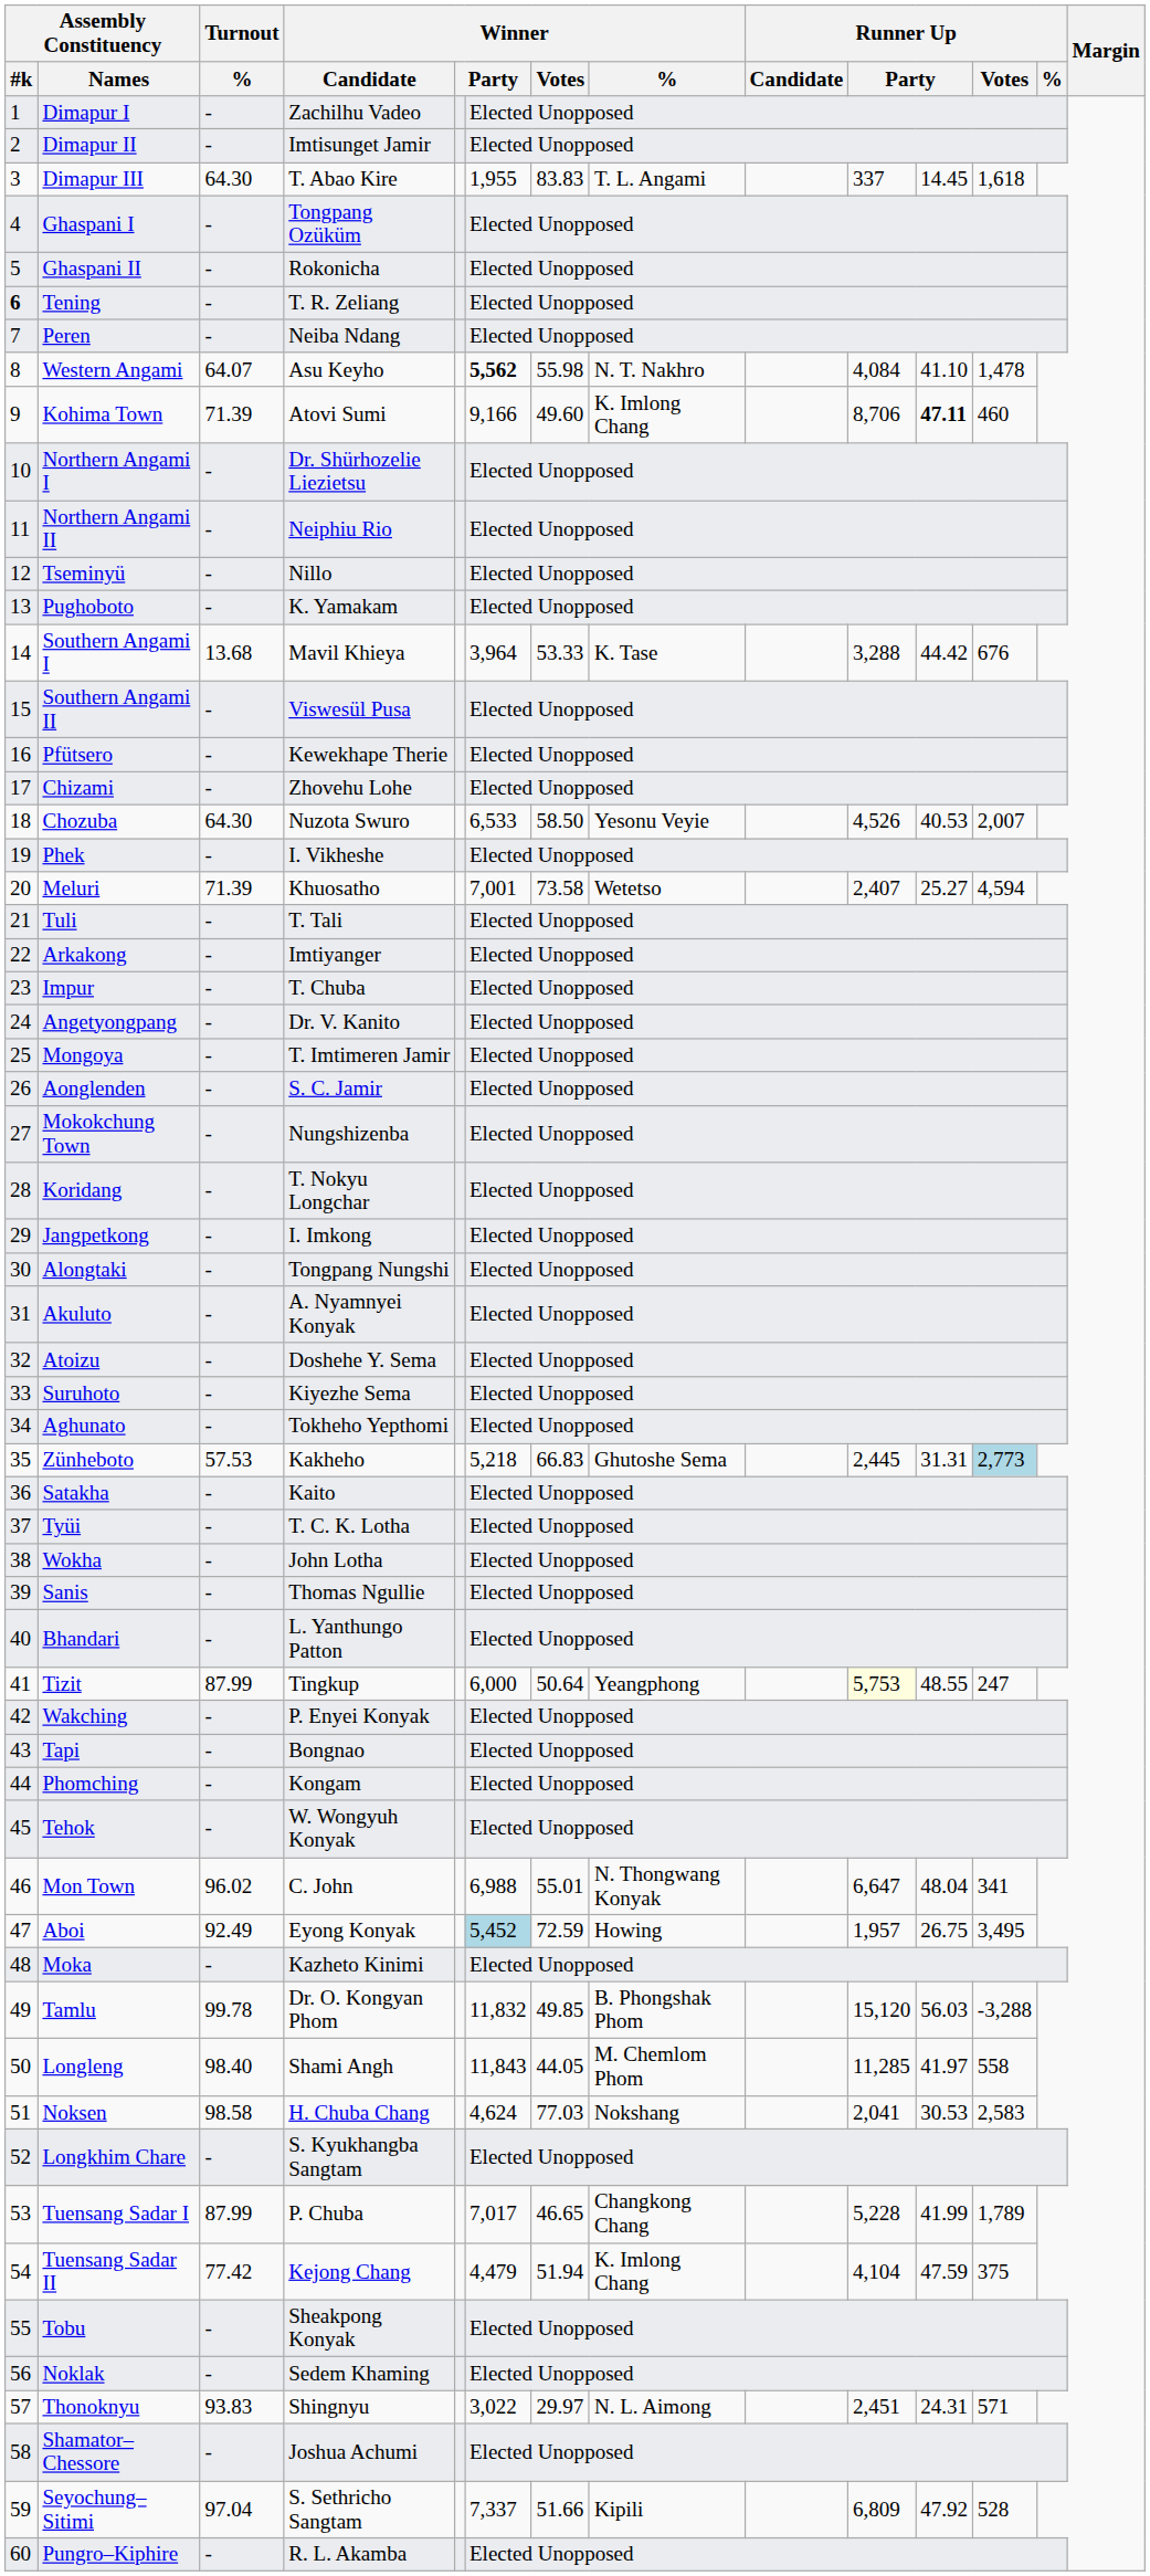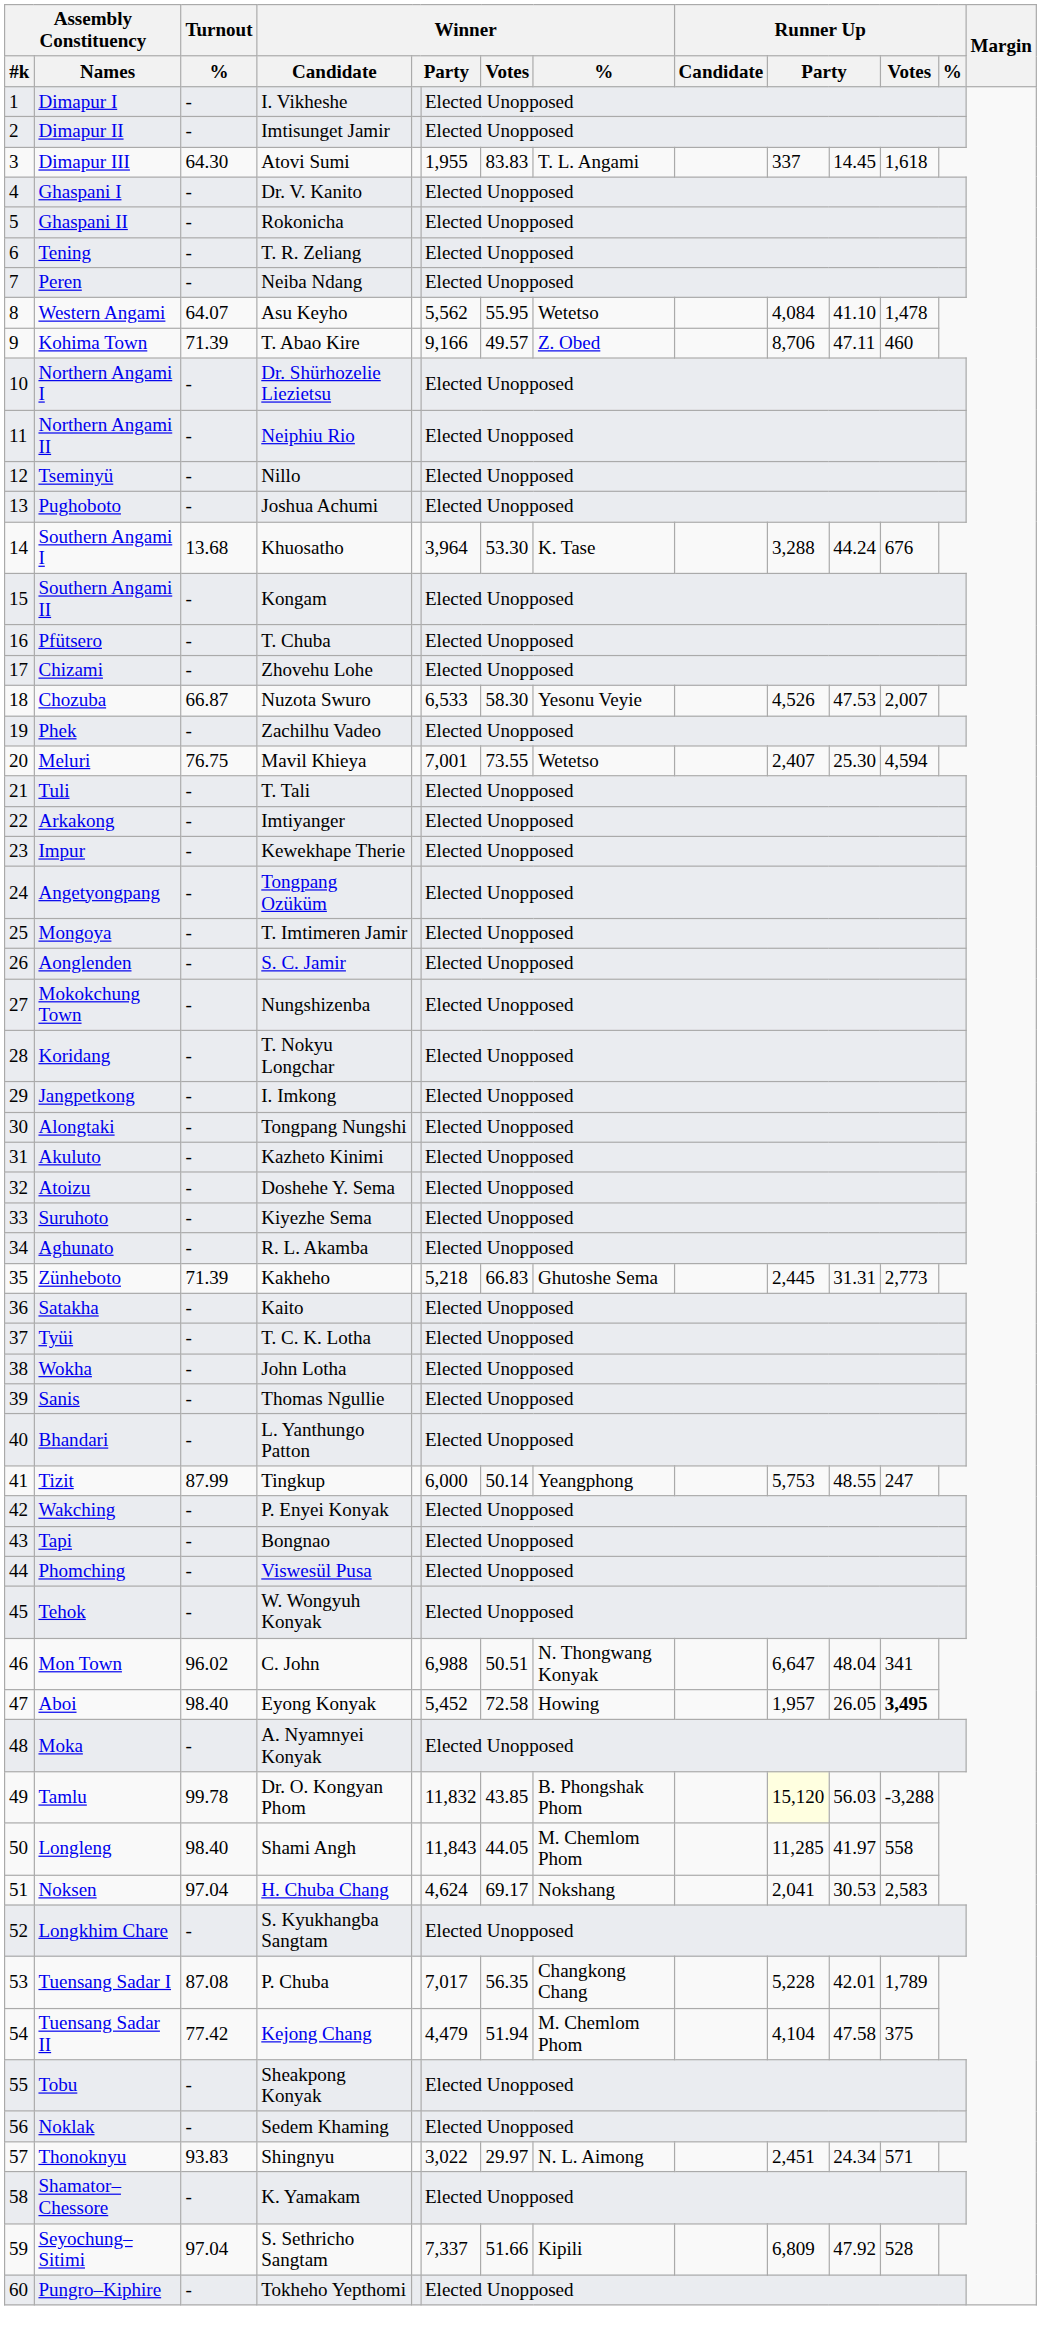 <table class="wikitable sortable">
 <tr>
 <th colspan="2">Assembly Constituency</th>
 <th>Turnout</th>
 <th colspan="5">Winner</th>
 <th colspan="5">Runner Up</th>
 <th rowspan="2" data-sort-type=number>Margin</th>
 </tr>
 <tr>
 <th>#k</th>
 <th>Names</th>
 <th>%</th>
 <th>Candidate</th>
 <th colspan="2">Party</th>
 <th data-sort-type=number>Votes</th>
 <th>%</th>
 <th>Candidate</th>
 <th colspan="2">Party</th>
 <th data-sort-type=number>Votes</th>
 <th>%</th>
 </tr>
 <tr style="background:#eaecf0;">
 <td>1</td>
 <td><a href='#'>Dimapur I</a></td>
 <td>-</td>
-<td>Zachilhu Vadeo</td>
+<td>I. Vikheshe</td>
 <td></td>
 <td colspan=8>Elected Unopposed</td>
 </tr>
 <tr style="background:#eaecf0;">
 <td>2</td>
 <td><a href='#'>Dimapur II</a></td>
 <td>-</td>
 <td>Imtisunget Jamir</td>
 <td></td>
 <td colspan=8>Elected Unopposed</td>
 </tr>
 <tr>
 <td>3</td>
 <td><a href='#'>Dimapur III</a></td>
 <td>64.30</td>
-<td>T. Abao Kire</td>
+<td>Atovi Sumi</td>
 <td></td>
 <td>1,955</td>
 <td>83.83</td>
 <td>T. L. Angami</td>
 <td></td>
 <td>337</td>
 <td>14.45</td>
 <td>1,618</td>
 </tr>
 <tr style="background:#eaecf0;">
 <td>4</td>
 <td><a href='#'>Ghaspani I</a></td>
 <td>-</td>
-<td><a href='#'>Tongpang Ozüküm</a></td>
+<td>Dr. V. Kanito</td>
 <td></td>
 <td colspan=8>Elected Unopposed</td>
 </tr>
 <tr style="background:#eaecf0;">
 <td>5</td>
 <td><a href='#'>Ghaspani II</a></td>
 <td>-</td>
 <td>Rokonicha</td>
 <td></td>
 <td colspan=8>Elected Unopposed</td>
 </tr>
 <tr style="background:#eaecf0;">
-<td><strong>6</strong></td>
+<td>6</td>
 <td><a href='#'>Tening</a></td>
 <td>-</td>
 <td>T. R. Zeliang</td>
 <td></td>
 <td colspan=8>Elected Unopposed</td>
 </tr>
 <tr style="background:#eaecf0;">
 <td>7</td>
 <td><a href='#'>Peren</a></td>
 <td>-</td>
 <td>Neiba Ndang</td>
 <td></td>
 <td colspan=8>Elected Unopposed</td>
 </tr>
 <tr>
 <td>8</td>
 <td><a href='#'>Western Angami</a></td>
 <td>64.07</td>
 <td>Asu Keyho</td>
 <td></td>
-<td><strong>5,562</strong></td>
-<td>55.98</td>
-<td>N. T. Nakhro</td>
+<td>5,562</td>
+<td>55.95</td>
+<td>Wetetso</td>
 <td></td>
 <td>4,084</td>
 <td>41.10</td>
 <td>1,478</td>
 </tr>
 <tr>
 <td>9</td>
 <td><a href='#'>Kohima Town</a></td>
 <td>71.39</td>
-<td>Atovi Sumi</td>
+<td>T. Abao Kire</td>
 <td></td>
 <td>9,166</td>
-<td>49.60</td>
-<td>K. Imlong Chang</td>
+<td>49.57</td>
+<td><a href='#'>Z. Obed</a></td>
 <td></td>
 <td>8,706</td>
-<td><strong>47.11</strong></td>
+<td>47.11</td>
 <td>460</td>
 </tr>
 <tr style="background:#eaecf0;">
 <td>10</td>
 <td><a href='#'>Northern Angami I</a></td>
 <td>-</td>
 <td><a href='#'>Dr. Shürhozelie Liezietsu</a></td>
 <td></td>
 <td colspan=8>Elected Unopposed</td>
 </tr>
 <tr style="background:#eaecf0;">
 <td>11</td>
 <td><a href='#'>Northern Angami II</a></td>
 <td>-</td>
 <td><a href='#'>Neiphiu Rio</a></td>
 <td></td>
 <td colspan=8>Elected Unopposed</td>
 </tr>
 <tr style="background:#eaecf0;">
 <td>12</td>
 <td><a href='#'>Tseminyü</a></td>
 <td>-</td>
 <td>Nillo</td>
 <td></td>
 <td colspan=8>Elected Unopposed</td>
 </tr>
 <tr style="background:#eaecf0;">
 <td>13</td>
 <td><a href='#'>Pughoboto</a></td>
 <td>-</td>
-<td>K. Yamakam</td>
+<td>Joshua Achumi</td>
 <td></td>
 <td colspan=8>Elected Unopposed</td>
 </tr>
 <tr>
 <td>14</td>
 <td><a href='#'>Southern Angami I</a></td>
 <td>13.68</td>
-<td>Mavil Khieya</td>
+<td>Khuosatho</td>
 <td></td>
 <td>3,964</td>
-<td>53.33</td>
+<td>53.30</td>
 <td>K. Tase</td>
 <td></td>
 <td>3,288</td>
-<td>44.42</td>
+<td>44.24</td>
 <td>676</td>
 </tr>
 <tr style="background:#eaecf0;">
 <td>15</td>
 <td><a href='#'>Southern Angami II</a></td>
 <td>-</td>
-<td><a href='#'>Viswesül Pusa</a></td>
+<td>Kongam</td>
 <td></td>
 <td colspan=8>Elected Unopposed</td>
 </tr>
 <tr style="background:#eaecf0;">
 <td>16</td>
 <td><a href='#'>Pfütsero</a></td>
 <td>-</td>
-<td>Kewekhape Therie</td>
+<td>T. Chuba</td>
 <td></td>
 <td colspan=8>Elected Unopposed</td>
 </tr>
 <tr style="background:#eaecf0;">
 <td>17</td>
 <td><a href='#'>Chizami</a></td>
 <td>-</td>
 <td>Zhovehu Lohe</td>
 <td></td>
 <td colspan=8>Elected Unopposed</td>
 </tr>
 <tr>
 <td>18</td>
 <td><a href='#'>Chozuba</a></td>
-<td>64.30</td>
+<td>66.87</td>
 <td>Nuzota Swuro</td>
 <td></td>
 <td>6,533</td>
-<td>58.50</td>
+<td>58.30</td>
 <td>Yesonu Veyie</td>
 <td></td>
 <td>4,526</td>
-<td>40.53</td>
+<td>47.53</td>
 <td>2,007</td>
 </tr>
 <tr style="background:#eaecf0;">
 <td>19</td>
 <td><a href='#'>Phek</a></td>
 <td>-</td>
-<td>I. Vikheshe</td>
+<td>Zachilhu Vadeo</td>
 <td></td>
 <td colspan=8>Elected Unopposed</td>
 </tr>
 <tr>
 <td>20</td>
 <td><a href='#'>Meluri</a></td>
-<td>71.39</td>
-<td>Khuosatho</td>
+<td>76.75</td>
+<td>Mavil Khieya</td>
 <td></td>
 <td>7,001</td>
-<td>73.58</td>
+<td>73.55</td>
 <td>Wetetso</td>
 <td></td>
 <td>2,407</td>
-<td>25.27</td>
+<td>25.30</td>
 <td>4,594</td>
 </tr>
 <tr style="background:#eaecf0;">
 <td>21</td>
 <td><a href='#'>Tuli</a></td>
 <td>-</td>
 <td>T. Tali</td>
 <td></td>
 <td colspan=8>Elected Unopposed</td>
 </tr>
 <tr style="background:#eaecf0;">
 <td>22</td>
 <td><a href='#'>Arkakong</a></td>
 <td>-</td>
 <td>Imtiyanger</td>
 <td></td>
 <td colspan=8>Elected Unopposed</td>
 </tr>
 <tr style="background:#eaecf0;">
 <td>23</td>
 <td><a href='#'>Impur</a></td>
 <td>-</td>
-<td>T. Chuba</td>
+<td>Kewekhape Therie</td>
 <td></td>
 <td colspan=8>Elected Unopposed</td>
 </tr>
 <tr style="background:#eaecf0;">
 <td>24</td>
 <td><a href='#'>Angetyongpang</a></td>
 <td>-</td>
-<td>Dr. V. Kanito</td>
+<td><a href='#'>Tongpang Ozüküm</a></td>
 <td></td>
 <td colspan=8>Elected Unopposed</td>
 </tr>
 <tr style="background:#eaecf0;">
 <td>25</td>
 <td><a href='#'>Mongoya</a></td>
 <td>-</td>
 <td>T. Imtimeren Jamir</td>
 <td></td>
 <td colspan=8>Elected Unopposed</td>
 </tr>
 <tr style="background:#eaecf0;">
 <td>26</td>
 <td><a href='#'>Aonglenden</a></td>
 <td>-</td>
 <td><a href='#'>S. C. Jamir</a></td>
 <td></td>
 <td colspan=8>Elected Unopposed</td>
 </tr>
 <tr style="background:#eaecf0;">
 <td>27</td>
 <td><a href='#'>Mokokchung Town</a></td>
 <td>-</td>
 <td>Nungshizenba</td>
 <td></td>
 <td colspan=8>Elected Unopposed</td>
 </tr>
 <tr style="background:#eaecf0;">
 <td>28</td>
 <td><a href='#'>Koridang</a></td>
 <td>-</td>
 <td>T. Nokyu Longchar</td>
 <td></td>
 <td colspan=8>Elected Unopposed</td>
 </tr>
 <tr style="background:#eaecf0;">
 <td>29</td>
 <td><a href='#'>Jangpetkong</a></td>
 <td>-</td>
 <td>I. Imkong</td>
 <td></td>
 <td colspan=8>Elected Unopposed</td>
 </tr>
 <tr style="background:#eaecf0;">
 <td>30</td>
 <td><a href='#'>Alongtaki</a></td>
 <td>-</td>
 <td>Tongpang Nungshi</td>
 <td></td>
 <td colspan=8>Elected Unopposed</td>
 </tr>
 <tr style="background:#eaecf0;">
 <td>31</td>
 <td><a href='#'>Akuluto</a></td>
 <td>-</td>
-<td>A. Nyamnyei Konyak</td>
+<td>Kazheto Kinimi</td>
 <td></td>
 <td colspan=8>Elected Unopposed</td>
 </tr>
 <tr style="background:#eaecf0;">
 <td>32</td>
 <td><a href='#'>Atoizu</a></td>
 <td>-</td>
 <td>Doshehe Y. Sema</td>
 <td></td>
 <td colspan=8>Elected Unopposed</td>
 </tr>
 <tr style="background:#eaecf0;">
 <td>33</td>
 <td><a href='#'>Suruhoto</a></td>
 <td>-</td>
 <td>Kiyezhe Sema</td>
 <td></td>
 <td colspan=8>Elected Unopposed</td>
 </tr>
 <tr style="background:#eaecf0;">
 <td>34</td>
 <td><a href='#'>Aghunato</a></td>
 <td>-</td>
-<td>Tokheho Yepthomi</td>
+<td>R. L. Akamba</td>
 <td></td>
 <td colspan=8>Elected Unopposed</td>
 </tr>
 <tr>
 <td>35</td>
 <td><a href='#'>Zünheboto</a></td>
-<td>57.53</td>
+<td>71.39</td>
 <td>Kakheho</td>
 <td></td>
 <td>5,218</td>
 <td>66.83</td>
 <td>Ghutoshe Sema</td>
 <td></td>
 <td>2,445</td>
 <td>31.31</td>
-<td style="background: lightblue;">2,773</td>
+<td>2,773</td>
 </tr>
 <tr style="background:#eaecf0;">
 <td>36</td>
 <td><a href='#'>Satakha</a></td>
 <td>-</td>
 <td>Kaito</td>
 <td></td>
 <td colspan=8>Elected Unopposed</td>
 </tr>
 <tr style="background:#eaecf0;">
 <td>37</td>
 <td><a href='#'>Tyüi</a></td>
 <td>-</td>
 <td>T. C. K. Lotha</td>
 <td></td>
 <td colspan=8>Elected Unopposed</td>
 </tr>
 <tr style="background:#eaecf0;">
 <td>38</td>
 <td><a href='#'>Wokha</a></td>
 <td>-</td>
 <td>John Lotha</td>
 <td></td>
 <td colspan=8>Elected Unopposed</td>
 </tr>
 <tr style="background:#eaecf0;">
 <td>39</td>
 <td><a href='#'>Sanis</a></td>
 <td>-</td>
 <td>Thomas Ngullie</td>
 <td></td>
 <td colspan=8>Elected Unopposed</td>
 </tr>
 <tr style="background:#eaecf0;">
 <td>40</td>
 <td><a href='#'>Bhandari</a></td>
 <td>-</td>
 <td>L. Yanthungo Patton</td>
 <td></td>
 <td colspan=8>Elected Unopposed</td>
 </tr>
 <tr>
 <td>41</td>
 <td><a href='#'>Tizit</a></td>
 <td>87.99</td>
 <td>Tingkup</td>
 <td></td>
 <td>6,000</td>
-<td>50.64</td>
+<td>50.14</td>
 <td>Yeangphong</td>
 <td></td>
-<td style="background: lightyellow;">5,753</td>
+<td>5,753</td>
 <td>48.55</td>
 <td>247</td>
 </tr>
 <tr style="background:#eaecf0;">
 <td>42</td>
 <td><a href='#'>Wakching</a></td>
 <td>-</td>
 <td>P. Enyei Konyak</td>
 <td></td>
 <td colspan=8>Elected Unopposed</td>
 </tr>
 <tr style="background:#eaecf0;">
 <td>43</td>
 <td><a href='#'>Tapi</a></td>
 <td>-</td>
 <td>Bongnao</td>
 <td></td>
 <td colspan=8>Elected Unopposed</td>
 </tr>
 <tr style="background:#eaecf0;">
 <td>44</td>
 <td><a href='#'>Phomching</a></td>
 <td>-</td>
-<td>Kongam</td>
+<td><a href='#'>Viswesül Pusa</a></td>
 <td></td>
 <td colspan=8>Elected Unopposed</td>
 </tr>
 <tr style="background:#eaecf0;">
 <td>45</td>
 <td><a href='#'>Tehok</a></td>
 <td>-</td>
 <td>W. Wongyuh Konyak</td>
 <td></td>
 <td colspan=8>Elected Unopposed</td>
 </tr>
 <tr>
 <td>46</td>
 <td><a href='#'>Mon Town</a></td>
 <td>96.02</td>
 <td>C. John</td>
 <td></td>
 <td>6,988</td>
-<td>55.01</td>
+<td>50.51</td>
 <td>N. Thongwang Konyak</td>
 <td></td>
 <td>6,647</td>
 <td>48.04</td>
 <td>341</td>
 </tr>
 <tr>
 <td>47</td>
 <td><a href='#'>Aboi</a></td>
-<td>92.49</td>
+<td>98.40</td>
 <td>Eyong Konyak</td>
 <td></td>
-<td style="background: lightblue;">5,452</td>
-<td>72.59</td>
+<td>5,452</td>
+<td>72.58</td>
 <td>Howing</td>
 <td></td>
 <td>1,957</td>
-<td>26.75</td>
-<td>3,495</td>
+<td>26.05</td>
+<td><strong>3,495</strong></td>
 </tr>
 <tr style="background:#eaecf0;">
 <td>48</td>
 <td><a href='#'>Moka</a></td>
 <td>-</td>
-<td>Kazheto Kinimi</td>
+<td>A. Nyamnyei Konyak</td>
 <td></td>
 <td colspan=8>Elected Unopposed</td>
 </tr>
 <tr>
 <td>49</td>
 <td><a href='#'>Tamlu</a></td>
 <td>99.78</td>
 <td>Dr. O. Kongyan Phom</td>
 <td></td>
 <td>11,832</td>
-<td>49.85</td>
+<td>43.85</td>
 <td>B. Phongshak Phom</td>
 <td></td>
-<td>15,120</td>
+<td style="background: lightyellow;">15,120</td>
 <td>56.03</td>
 <td>-3,288</td>
 </tr>
 <tr>
 <td>50</td>
 <td><a href='#'>Longleng</a></td>
 <td>98.40</td>
 <td>Shami Angh</td>
 <td></td>
 <td>11,843</td>
 <td>44.05</td>
 <td>M. Chemlom Phom</td>
 <td></td>
 <td>11,285</td>
 <td>41.97</td>
 <td>558</td>
 </tr>
 <tr>
 <td>51</td>
 <td><a href='#'>Noksen</a></td>
-<td>98.58</td>
+<td>97.04</td>
 <td><a href='#'>H. Chuba Chang</a></td>
 <td></td>
 <td>4,624</td>
-<td>77.03</td>
+<td>69.17</td>
 <td>Nokshang</td>
 <td></td>
 <td>2,041</td>
 <td>30.53</td>
 <td>2,583</td>
 </tr>
 <tr style="background:#eaecf0;">
 <td>52</td>
 <td><a href='#'>Longkhim Chare</a></td>
 <td>-</td>
 <td>S. Kyukhangba Sangtam</td>
 <td></td>
 <td colspan=8>Elected Unopposed</td>
 </tr>
 <tr>
 <td>53</td>
 <td><a href='#'>Tuensang Sadar I</a></td>
-<td>87.99</td>
+<td>87.08</td>
 <td>P. Chuba</td>
 <td></td>
 <td>7,017</td>
-<td>46.65</td>
+<td>56.35</td>
 <td>Changkong Chang</td>
 <td></td>
 <td>5,228</td>
-<td>41.99</td>
+<td>42.01</td>
 <td>1,789</td>
 </tr>
 <tr>
 <td>54</td>
 <td><a href='#'>Tuensang Sadar II</a></td>
 <td>77.42</td>
 <td><a href='#'>Kejong Chang</a></td>
 <td></td>
 <td>4,479</td>
 <td>51.94</td>
-<td>K. Imlong Chang</td>
+<td>M. Chemlom Phom</td>
 <td></td>
 <td>4,104</td>
-<td>47.59</td>
+<td>47.58</td>
 <td>375</td>
 </tr>
 <tr style="background:#eaecf0;">
 <td>55</td>
 <td><a href='#'>Tobu</a></td>
 <td>-</td>
 <td>Sheakpong Konyak</td>
 <td></td>
 <td colspan=8>Elected Unopposed</td>
 </tr>
 <tr style="background:#eaecf0;">
 <td>56</td>
 <td><a href='#'>Noklak</a></td>
 <td>-</td>
 <td>Sedem Khaming</td>
 <td></td>
 <td colspan=8>Elected Unopposed</td>
 </tr>
 <tr>
 <td>57</td>
 <td><a href='#'>Thonoknyu</a></td>
 <td>93.83</td>
 <td>Shingnyu</td>
 <td></td>
 <td>3,022</td>
 <td>29.97</td>
 <td>N. L. Aimong</td>
 <td></td>
 <td>2,451</td>
-<td>24.31</td>
+<td>24.34</td>
 <td>571</td>
 </tr>
 <tr style="background:#eaecf0;">
 <td>58</td>
 <td><a href='#'>Shamator–Chessore</a></td>
 <td>-</td>
-<td>Joshua Achumi</td>
+<td>K. Yamakam</td>
 <td></td>
 <td colspan=8>Elected Unopposed</td>
 </tr>
 <tr>
 <td>59</td>
 <td><a href='#'>Seyochung–Sitimi</a></td>
 <td>97.04</td>
 <td>S. Sethricho Sangtam</td>
 <td></td>
 <td>7,337</td>
 <td>51.66</td>
 <td>Kipili</td>
 <td></td>
 <td>6,809</td>
 <td>47.92</td>
 <td>528</td>
 </tr>
 <tr style="background:#eaecf0;">
 <td>60</td>
 <td><a href='#'>Pungro–Kiphire</a></td>
 <td>-</td>
-<td>R. L. Akamba</td>
+<td>Tokheho Yepthomi</td>
 <td></td>
 <td colspan=8>Elected Unopposed</td>
 </tr>
 </table>
